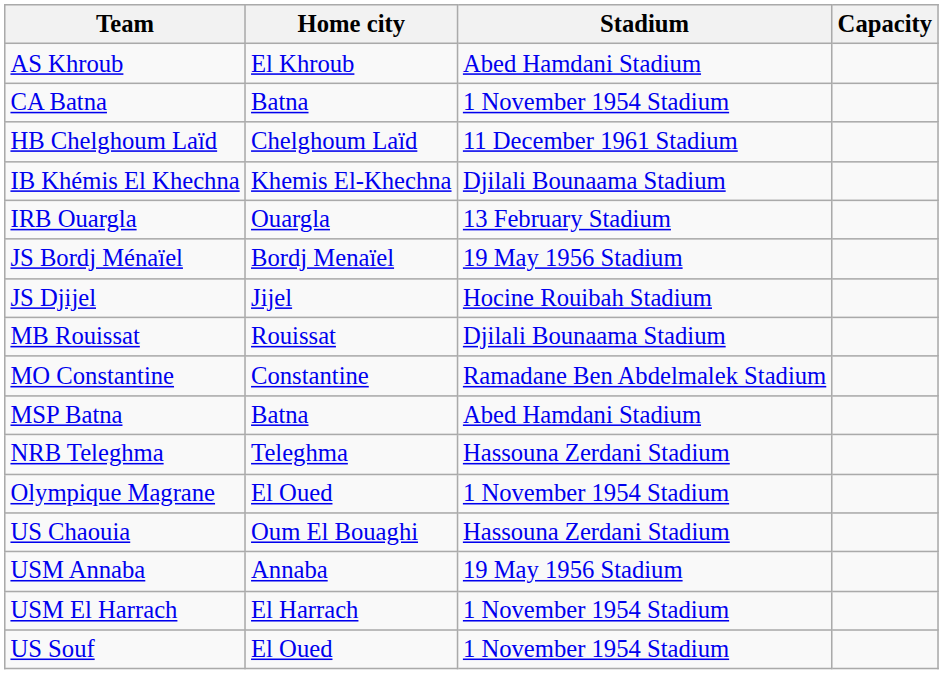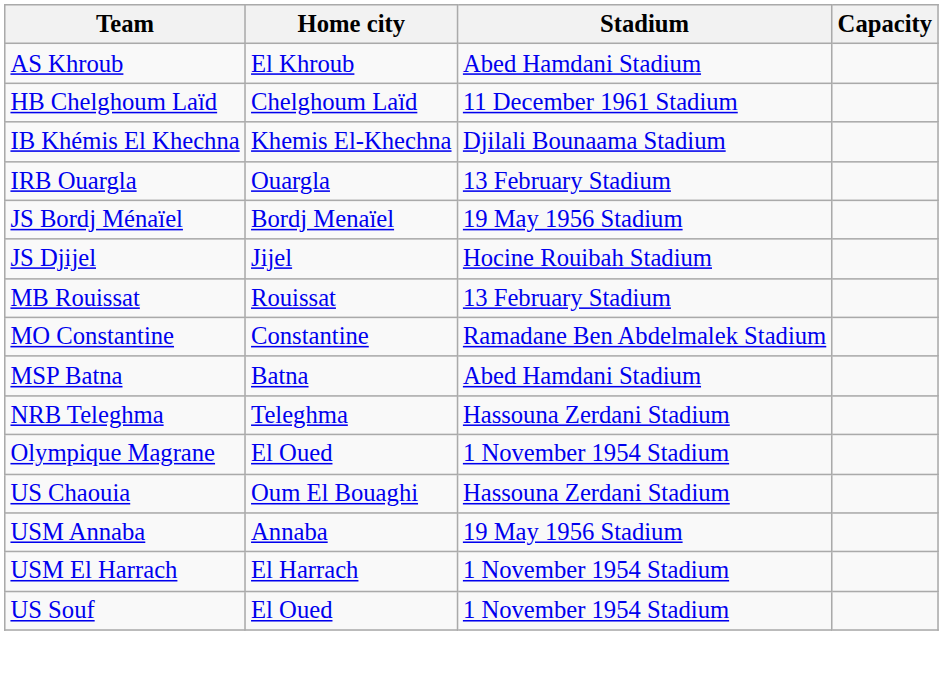 <table class="wikitable sortable">
 <tr>
 <th>Team</th>
 <th>Home city</th>
 <th>Stadium</th>
 <th>Capacity</th>
 </tr>
 <tr>
 <td><a href='#'>AS Khroub</a></td>
 <td><a href='#'>El Khroub</a></td>
 <td><a href='#'>Abed Hamdani Stadium</a></td>
-<td style="text-align:center"></td>
-</tr>
-<tr>
-<td><a href='#'>CA Batna</a></td>
-<td><a href='#'>Batna</a></td>
-<td><a href='#'>1 November 1954 Stadium</a></td>
 <td style="text-align:center"></td>
 </tr>
 <tr>
 <td><a href='#'>HB Chelghoum Laïd</a></td>
 <td><a href='#'>Chelghoum Laïd</a></td>
 <td><a href='#'>11 December 1961 Stadium</a></td>
 <td style="text-align:center"></td>
 </tr>
 <tr>
 <td><a href='#'>IB Khémis El Khechna</a></td>
 <td><a href='#'>Khemis El-Khechna</a></td>
 <td><a href='#'>Djilali Bounaama Stadium</a></td>
 <td style="text-align:center"></td>
 </tr>
 <tr>
 <td><a href='#'>IRB Ouargla</a></td>
 <td><a href='#'>Ouargla</a></td>
 <td><a href='#'>13 February Stadium</a></td>
 <td style="text-align:center"></td>
 </tr>
 <tr>
 <td><a href='#'>JS Bordj Ménaïel</a></td>
 <td><a href='#'>Bordj Menaïel</a></td>
 <td><a href='#'>19 May 1956 Stadium</a></td>
 <td style="text-align:center"></td>
 </tr>
 <tr>
 <td><a href='#'>JS Djijel</a></td>
 <td><a href='#'>Jijel</a></td>
 <td><a href='#'>Hocine Rouibah Stadium</a></td>
 <td style="text-align:center"></td>
 </tr>
 <tr>
 <td><a href='#'>MB Rouissat</a></td>
 <td><a href='#'>Rouissat</a></td>
-<td><a href='#'>Djilali Bounaama Stadium</a></td>
+<td><a href='#'>13 February Stadium</a></td>
 <td style="text-align:center"></td>
 </tr>
 <tr>
 <td><a href='#'>MO Constantine</a></td>
 <td><a href='#'>Constantine</a></td>
 <td><a href='#'>Ramadane Ben Abdelmalek Stadium</a></td>
 <td style="text-align:center"></td>
 </tr>
 <tr>
 <td><a href='#'>MSP Batna</a></td>
 <td><a href='#'>Batna</a></td>
 <td><a href='#'>Abed Hamdani Stadium</a></td>
 <td style="text-align:center"></td>
 </tr>
 <tr>
 <td><a href='#'>NRB Teleghma</a></td>
 <td><a href='#'>Teleghma</a></td>
 <td><a href='#'>Hassouna Zerdani Stadium</a></td>
 <td style="text-align:center"></td>
 </tr>
 <tr>
 <td><a href='#'>Olympique Magrane</a></td>
 <td><a href='#'>El Oued</a></td>
 <td><a href='#'>1 November 1954 Stadium</a></td>
 <td style="text-align:center"></td>
 </tr>
 <tr>
 <td><a href='#'>US Chaouia</a></td>
 <td><a href='#'>Oum El Bouaghi</a></td>
 <td><a href='#'>Hassouna Zerdani Stadium</a></td>
 <td style="text-align:center"></td>
 </tr>
 <tr>
 <td><a href='#'>USM Annaba</a></td>
 <td><a href='#'>Annaba</a></td>
 <td><a href='#'>19 May 1956 Stadium</a></td>
 <td style="text-align:center"></td>
 </tr>
 <tr>
 <td><a href='#'>USM El Harrach</a></td>
 <td><a href='#'>El Harrach</a></td>
 <td><a href='#'>1 November 1954 Stadium</a></td>
 <td style="text-align:center"></td>
 </tr>
 <tr>
 <td><a href='#'>US Souf</a></td>
 <td><a href='#'>El Oued</a></td>
 <td><a href='#'>1 November 1954 Stadium</a></td>
 <td style="text-align:center"></td>
 </tr>
 </table>
